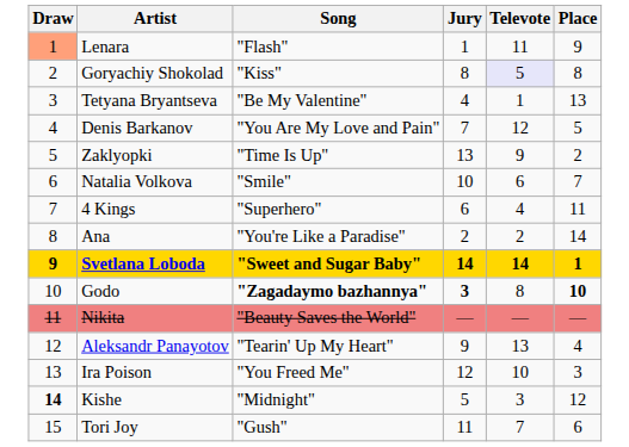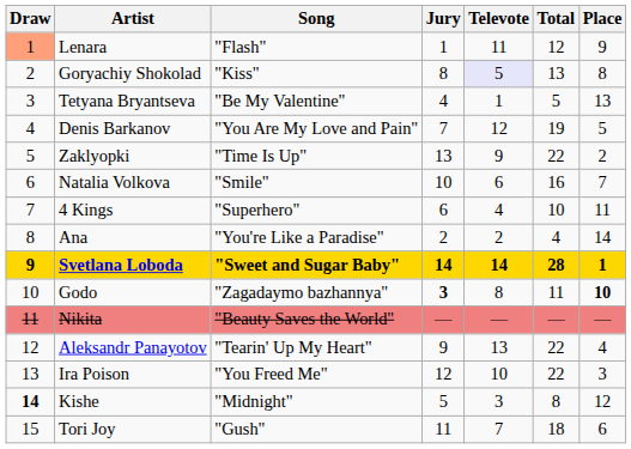 <table class="sortable wikitable" style="margin: 1em auto 1em auto; text-align:center;">
 <tr>
 <th>Draw</th>
 <th>Artist</th>
 <th>Song</th>
 <th>Jury</th>
 <th>Televote</th>
+<th>Total</th>
 <th>Place</th>
 </tr>
 <tr>
 <td style="background: lightsalmon;">1</td>
 <td style="text-align:left;">Lenara</td>
 <td style="text-align:left;">"Flash"</td>
 <td>1</td>
 <td>11</td>
+<td>12</td>
 <td>9</td>
 </tr>
 <tr>
 <td>2</td>
 <td style="text-align:left;">Goryachiy Shokolad</td>
 <td style="text-align:left;">"Kiss"</td>
 <td>8</td>
 <td style="background: lavender;">5</td>
+<td>13</td>
 <td>8</td>
 </tr>
 <tr>
 <td>3</td>
 <td style="text-align:left;">Tetyana Bryantseva</td>
 <td style="text-align:left;">"Be My Valentine"</td>
 <td>4</td>
 <td>1</td>
+<td>5</td>
 <td>13</td>
 </tr>
 <tr>
 <td>4</td>
 <td style="text-align:left;">Denis Barkanov</td>
 <td style="text-align:left;">"You Are My Love and Pain"</td>
 <td>7</td>
 <td>12</td>
+<td>19</td>
 <td>5</td>
 </tr>
 <tr>
 <td>5</td>
 <td style="text-align:left;">Zaklyopki</td>
 <td style="text-align:left;">"Time Is Up"</td>
 <td>13</td>
 <td>9</td>
+<td>22</td>
 <td>2</td>
 </tr>
 <tr>
 <td>6</td>
 <td style="text-align:left;">Natalia Volkova</td>
 <td style="text-align:left;">"Smile"</td>
 <td>10</td>
 <td>6</td>
+<td>16</td>
 <td>7</td>
 </tr>
 <tr>
 <td>7</td>
 <td style="text-align:left;">4 Kings</td>
 <td style="text-align:left;">"Superhero"</td>
 <td>6</td>
 <td>4</td>
+<td>10</td>
 <td>11</td>
 </tr>
 <tr>
 <td>8</td>
 <td style="text-align:left;">Ana</td>
 <td style="text-align:left;">"You're Like a Paradise"</td>
 <td>2</td>
 <td>2</td>
+<td>4</td>
 <td>14</td>
 </tr>
 <tr style="font-weight:bold; background:gold">
 <td>9</td>
 <td style="text-align:left;"><a href='#'>Svetlana Loboda</a></td>
 <td style="text-align:left;">"Sweet and Sugar Baby"</td>
 <td>14</td>
 <td>14</td>
+<td>28</td>
 <td>1</td>
 </tr>
 <tr>
 <td>10</td>
 <td style="text-align:left;">Godo</td>
-<td style="text-align:left;"><strong>"Zagadaymo bazhannya"</strong></td>
+<td style="text-align:left;">"Zagadaymo bazhannya"</td>
 <td><strong>3</strong></td>
 <td>8</td>
+<td>11</td>
 <td><strong>10</strong></td>
 </tr>
 <tr bgcolor="#F08080">
 <td><s>11</s></td>
 <td style="text-align:left;"><s>Nikita</s></td>
 <td style="text-align:left;"><s>"Beauty Saves the World"</s></td>
+<td data-sort-value="0">—</td>
 <td data-sort-value="0">—</td>
 <td data-sort-value="0">—</td>
 <td data-sort-value="15">—</td>
 </tr>
 <tr>
 <td>12</td>
 <td style="text-align:left;"><a href='#'>Aleksandr Panayotov</a></td>
 <td style="text-align:left;">"Tearin' Up My Heart"</td>
 <td>9</td>
 <td>13</td>
+<td>22</td>
 <td>4</td>
 </tr>
 <tr>
 <td>13</td>
 <td style="text-align:left;">Ira Poison</td>
 <td style="text-align:left;">"You Freed Me"</td>
 <td>12</td>
 <td>10</td>
+<td>22</td>
 <td>3</td>
 </tr>
 <tr>
 <td><strong>14</strong></td>
 <td style="text-align:left;">Kishe</td>
 <td style="text-align:left;">"Midnight"</td>
 <td>5</td>
 <td>3</td>
+<td>8</td>
 <td>12</td>
 </tr>
 <tr>
 <td>15</td>
 <td style="text-align:left;">Tori Joy</td>
 <td style="text-align:left;">"Gush"</td>
 <td>11</td>
 <td>7</td>
+<td>18</td>
 <td>6</td>
 </tr>
 </table>
